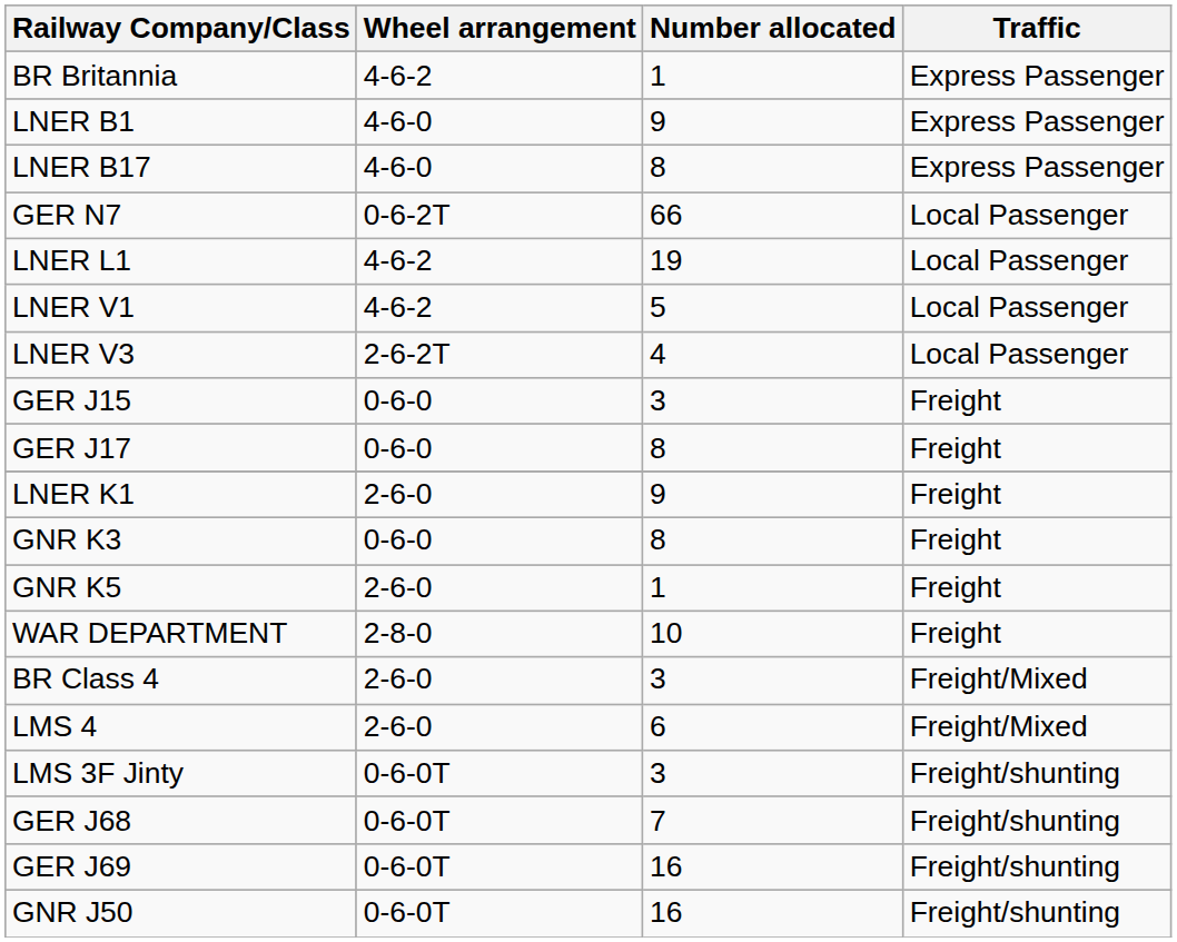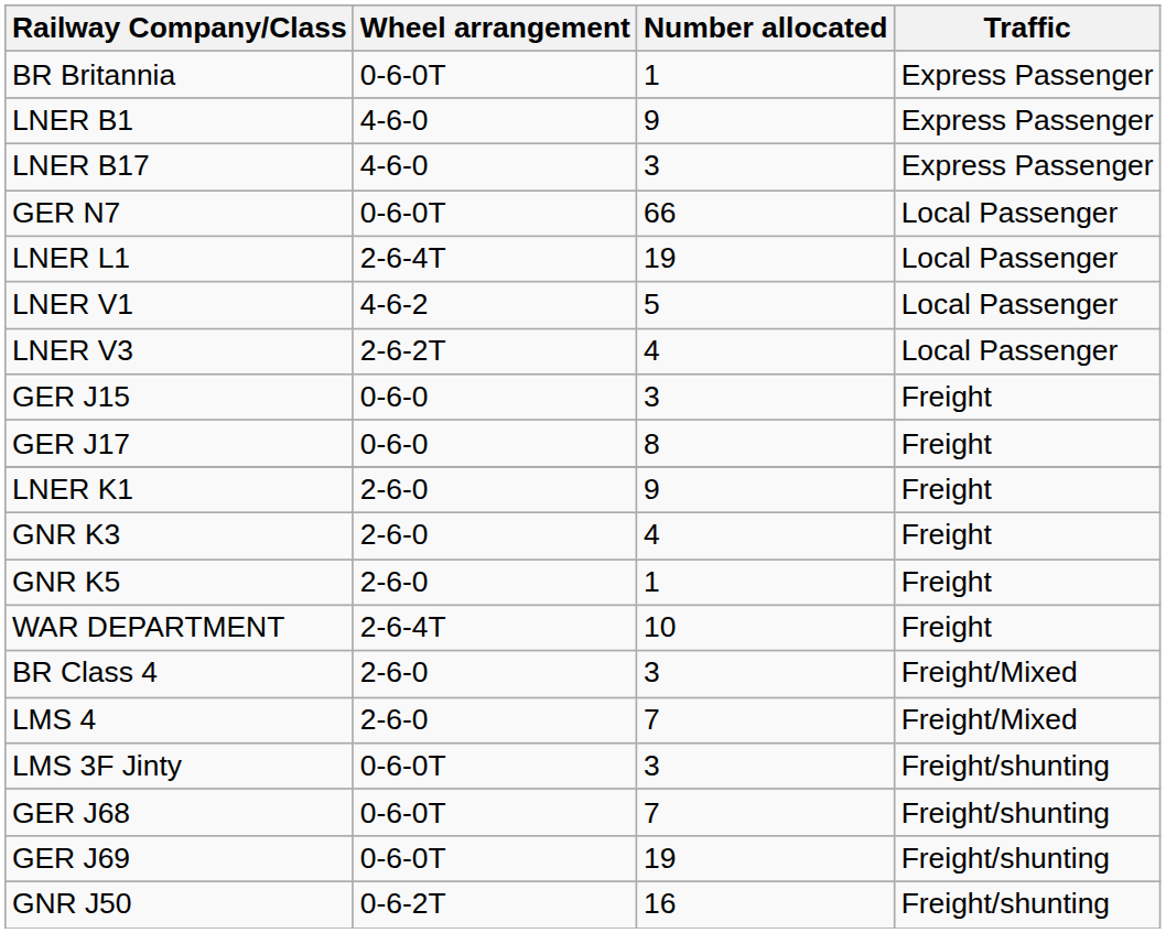 <table class="wikitable sortable">
 <tr>
 <th>Railway Company/Class</th>
 <th>Wheel arrangement</th>
 <th>Number allocated</th>
 <th>Traffic</th>
 </tr>
 <tr>
 <td>BR Britannia</td>
-<td>4-6-2</td>
+<td>0-6-0T</td>
 <td>1</td>
 <td>Express Passenger</td>
 </tr>
 <tr>
 <td>LNER B1</td>
 <td>4-6-0</td>
 <td>9</td>
 <td>Express Passenger</td>
 </tr>
 <tr>
 <td>LNER B17</td>
 <td>4-6-0</td>
-<td>8</td>
+<td>3</td>
 <td>Express Passenger</td>
 </tr>
 <tr>
 <td>GER N7</td>
-<td>0-6-2T</td>
+<td>0-6-0T</td>
 <td>66</td>
 <td>Local Passenger</td>
 </tr>
 <tr>
 <td>LNER L1</td>
-<td>4-6-2</td>
+<td>2-6-4T</td>
 <td>19</td>
 <td>Local Passenger</td>
 </tr>
 <tr>
 <td>LNER V1</td>
 <td>4-6-2</td>
 <td>5</td>
 <td>Local Passenger</td>
 </tr>
 <tr>
 <td>LNER V3</td>
 <td>2-6-2T</td>
 <td>4</td>
 <td>Local Passenger</td>
 </tr>
 <tr>
 <td>GER J15</td>
 <td>0-6-0</td>
 <td>3</td>
 <td>Freight</td>
 </tr>
 <tr>
 <td>GER J17</td>
 <td>0-6-0</td>
 <td>8</td>
 <td>Freight</td>
 </tr>
 <tr>
 </tr>
 <tr GER J20 ||0-6-0 || 7||Freight>
 </tr>
 <tr>
 </tr>
 <tr GER J39 ||0-6-0 || 7||Freight>
 </tr>
 <tr>
 <td>LNER K1</td>
 <td>2-6-0</td>
 <td>9</td>
 <td>Freight</td>
 </tr>
 <tr>
 <td>GNR K3</td>
-<td>0-6-0</td>
-<td>8</td>
+<td>2-6-0</td>
+<td>4</td>
 <td>Freight</td>
 </tr>
 <tr>
 <td>GNR K5</td>
 <td>2-6-0</td>
 <td>1</td>
 <td>Freight</td>
 </tr>
 <tr>
 <td>WAR DEPARTMENT</td>
-<td>2-8-0</td>
+<td>2-6-4T</td>
 <td>10</td>
 <td>Freight</td>
 </tr>
 <tr>
 <td>BR Class 4</td>
 <td>2-6-0</td>
 <td>3</td>
 <td>Freight/Mixed</td>
 </tr>
 <tr>
 <td>LMS 4</td>
 <td>2-6-0</td>
-<td>6</td>
+<td>7</td>
 <td>Freight/Mixed</td>
 </tr>
 <tr>
 <td>LMS 3F Jinty</td>
 <td>0-6-0T</td>
 <td>3</td>
 <td>Freight/shunting</td>
 </tr>
 <tr>
 <td>GER J68</td>
 <td>0-6-0T</td>
 <td>7</td>
 <td>Freight/shunting</td>
 </tr>
 <tr>
 <td>GER J69</td>
 <td>0-6-0T</td>
-<td>16</td>
+<td>19</td>
 <td>Freight/shunting</td>
 </tr>
 <tr>
 <td>GNR J50</td>
-<td>0-6-0T</td>
+<td>0-6-2T</td>
 <td>16</td>
 <td>Freight/shunting</td>
 </tr>
 </table>
